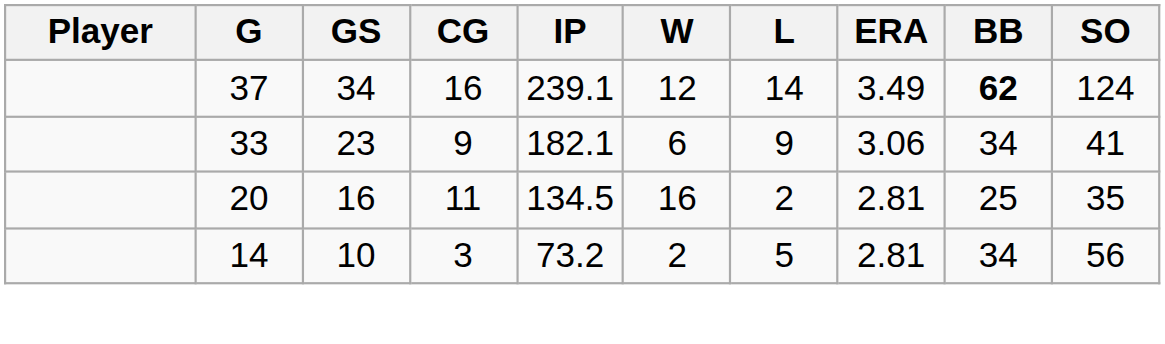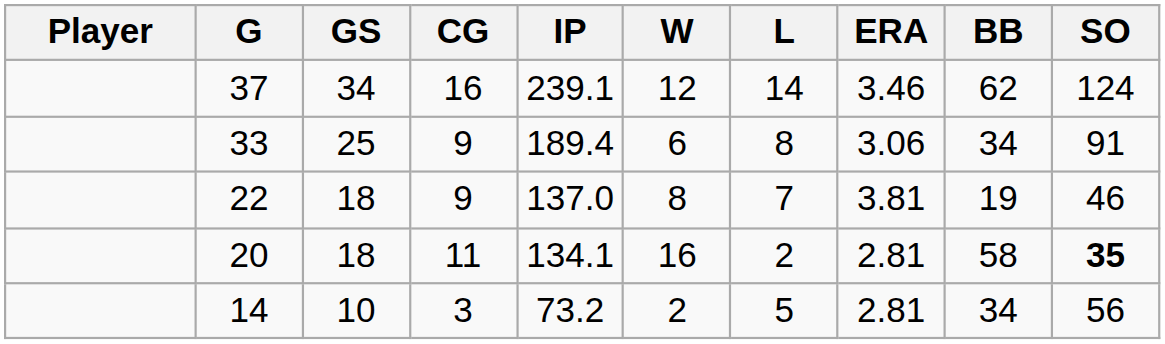 <table class="wikitable sortable">
 <tr>
 <th bgcolor="#DDDDFF" width="16%">Player</th>
 <th bgcolor="#DDDDFF" width="9%">G</th>
 <th bgcolor="#DDDDFF" width="9%">GS</th>
 <th bgcolor="#DDDDFF" width="9%">CG</th>
 <th bgcolor="#DDDDFF" width="9%">IP</th>
 <th bgcolor="#DDDDFF" width="9%">W</th>
 <th bgcolor="#DDDDFF" width="9%">L</th>
 <th bgcolor="#DDDDFF" width="9%">ERA</th>
 <th bgcolor="#DDDDFF" width="9%">BB</th>
 <th bgcolor="#DDDDFF" width="9%">SO</th>
 </tr>
 <tr align="center">
 <td></td>
 <td>37</td>
 <td>34</td>
 <td>16</td>
 <td>239.1</td>
 <td>12</td>
 <td>14</td>
-<td>3.49</td>
-<td><strong>62</strong></td>
+<td>3.46</td>
+<td>62</td>
 <td>124</td>
 </tr>
 <tr align="center">
 <td></td>
 <td>33</td>
-<td>23</td>
+<td>25</td>
 <td>9</td>
-<td>182.1</td>
+<td>189.4</td>
 <td>6</td>
-<td>9</td>
+<td>8</td>
 <td>3.06</td>
 <td>34</td>
-<td>41</td>
+<td>91</td>
+</tr>
+<tr align="center">
+<td></td>
+<td>22</td>
+<td>18</td>
+<td>9</td>
+<td>137.0</td>
+<td>8</td>
+<td>7</td>
+<td>3.81</td>
+<td>19</td>
+<td>46</td>
 </tr>
 <tr align="center">
 <td></td>
 <td>20</td>
-<td>16</td>
+<td>18</td>
 <td>11</td>
-<td>134.5</td>
+<td>134.1</td>
 <td>16</td>
 <td>2</td>
 <td>2.81</td>
-<td>25</td>
-<td>35</td>
+<td>58</td>
+<td><strong>35</strong></td>
 </tr>
 <tr align="center">
 <td></td>
 <td>14</td>
 <td>10</td>
 <td>3</td>
 <td>73.2</td>
 <td>2</td>
 <td>5</td>
 <td>2.81</td>
 <td>34</td>
 <td>56</td>
 </tr>
 </table>
